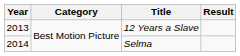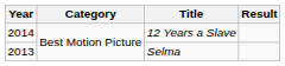 <table class="wikitable" style="font-size: 100%">
 <tr>
 <th>Year</th>
 <th>Category</th>
 <th>Title</th>
 <th>Result</th>
 </tr>
 <tr>
-<td style="text-align:center;">2013</td>
+<td style="text-align:center;">2014</td>
 <td rowspan="2">Best Motion Picture</td>
 <td><em>12 Years a Slave</em></td>
 <td></td>
 </tr>
 <tr>
-<td style="text-align:center;">2014</td>
+<td style="text-align:center;">2013</td>
 <td><em>Selma</em></td>
 <td></td>
 </tr>
 </table>
